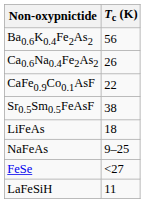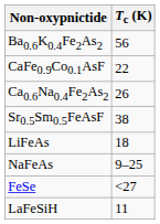 <table class="wikitable">
 <tr>
 <th>Non-oxypnictide</th>
 <th><em>T</em><sub>c</sub> (K)</th>
 </tr>
 <tr>
 <td>Ba<sub>0.6</sub>K<sub>0.4</sub>Fe<sub>2</sub>As<sub>2</sub></td>
 <td>56</td>
 </tr>
 <tr>
+<td>CaFe<sub>0.9</sub>Co<sub>0.1</sub>AsF</td>
+<td>22</td>
+</tr>
+<tr>
 <td>Ca<sub>0.6</sub>Na<sub>0.4</sub>Fe<sub>2</sub>As<sub>2</sub></td>
 <td>26</td>
-</tr>
-<tr>
-<td>CaFe<sub>0.9</sub>Co<sub>0.1</sub>AsF</td>
-<td>22</td>
 </tr>
 <tr>
 <td>Sr<sub>0.5</sub>Sm<sub>0.5</sub>FeAsF</td>
 <td>38</td>
 </tr>
 <tr>
 <td>LiFeAs</td>
 <td>18</td>
 </tr>
 <tr>
 <td>NaFeAs</td>
 <td>9–25</td>
 </tr>
 <tr>
 <td><a href='#'>FeSe</a></td>
 <td><27</td>
 </tr>
 <tr>
 <td>LaFeSiH</td>
 <td>11</td>
 </tr>
 </table>
